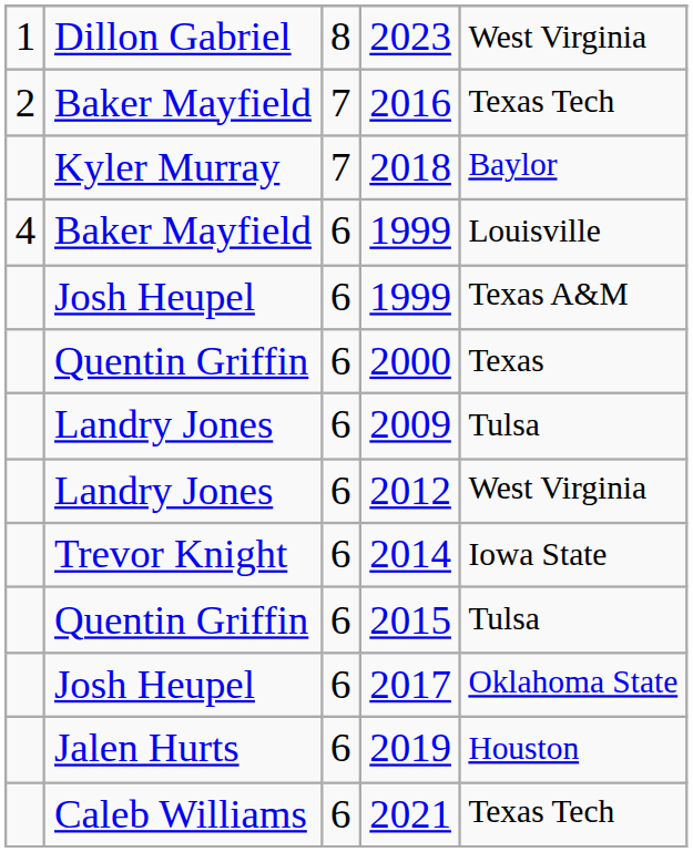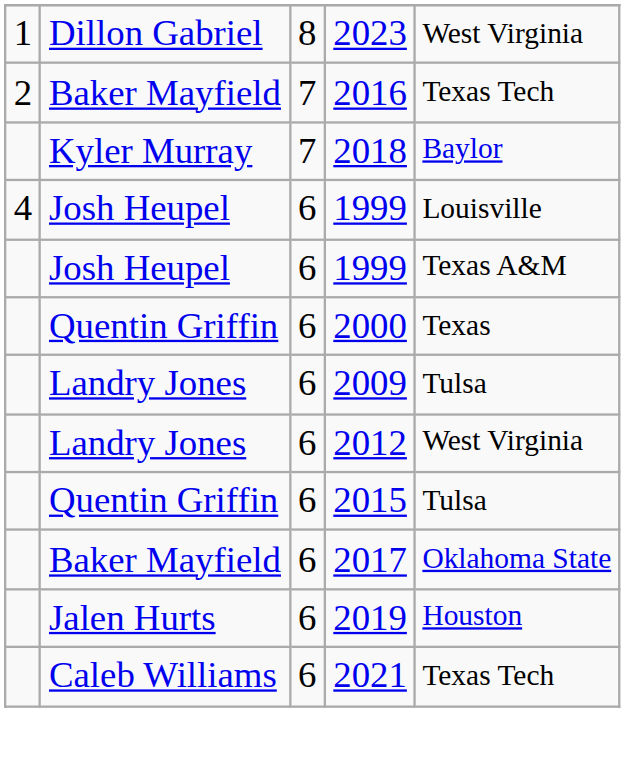 <table class="wikitable">
 <tr>
 </tr>
 <tr>
 <td>1</td>
 <td><a href='#'>Dillon Gabriel</a></td>
 <td><abbr>8</abbr></td>
 <td><a href='#'>2023</a></td>
 <td style="font-size:80%;">West Virginia</td>
 </tr>
 <tr>
 <td>2</td>
 <td><a href='#'>Baker Mayfield</a></td>
 <td><abbr>7</abbr></td>
 <td><a href='#'>2016</a></td>
 <td style="font-size:80%;">Texas Tech</td>
 </tr>
 <tr>
 <td></td>
 <td><a href='#'>Kyler Murray</a></td>
 <td><abbr>7</abbr></td>
 <td><a href='#'>2018</a></td>
 <td style="font-size:80%;"><a href='#'>Baylor</a></td>
 </tr>
 <tr>
 <td>4</td>
-<td><a href='#'>Baker Mayfield</a></td>
+<td><a href='#'>Josh Heupel</a></td>
 <td><abbr>6</abbr></td>
 <td><a href='#'>1999</a></td>
 <td style="font-size:80%;">Louisville</td>
 </tr>
 <tr>
 <td></td>
 <td><a href='#'>Josh Heupel</a></td>
 <td><abbr>6</abbr></td>
 <td><a href='#'>1999</a></td>
 <td style="font-size:80%;">Texas A&M</td>
 </tr>
 <tr>
 <td></td>
 <td><a href='#'>Quentin Griffin</a></td>
 <td><abbr>6</abbr></td>
 <td><a href='#'>2000</a></td>
 <td style="font-size:80%;">Texas</td>
 </tr>
 <tr>
 <td></td>
 <td><a href='#'>Landry Jones</a></td>
 <td><abbr>6</abbr></td>
 <td><a href='#'>2009</a></td>
 <td style="font-size:80%;">Tulsa</td>
 </tr>
 <tr>
 <td></td>
 <td><a href='#'>Landry Jones</a></td>
 <td><abbr>6</abbr></td>
 <td><a href='#'>2012</a></td>
 <td style="font-size:80%;">West Virginia</td>
 </tr>
 <tr>
 <td></td>
-<td><a href='#'>Trevor Knight</a></td>
-<td><abbr>6</abbr></td>
-<td><a href='#'>2014</a></td>
-<td style="font-size:80%;">Iowa State</td>
-</tr>
-<tr>
-<td></td>
 <td><a href='#'>Quentin Griffin</a></td>
 <td><abbr>6</abbr></td>
 <td><a href='#'>2015</a></td>
 <td style="font-size:80%;">Tulsa</td>
 </tr>
 <tr>
 <td></td>
-<td><a href='#'>Josh Heupel</a></td>
+<td><a href='#'>Baker Mayfield</a></td>
 <td><abbr>6</abbr></td>
 <td><a href='#'>2017</a></td>
 <td style="font-size:80%;"><a href='#'>Oklahoma State</a></td>
 </tr>
 <tr>
 <td></td>
 <td><a href='#'>Jalen Hurts</a></td>
 <td><abbr>6</abbr></td>
 <td><a href='#'>2019</a></td>
 <td style="font-size:80%;"><a href='#'>Houston</a></td>
 </tr>
 <tr>
 <td></td>
 <td><a href='#'>Caleb Williams</a></td>
 <td><abbr>6</abbr></td>
 <td><a href='#'>2021</a></td>
 <td style="font-size:80%;">Texas Tech</td>
 </tr>
 </table>
